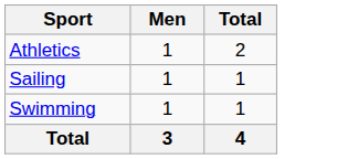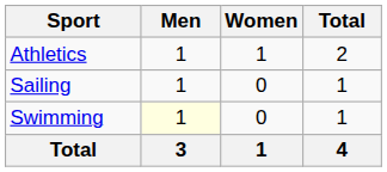 <table class="wikitable sortable" style="text-align:center;">
 <tr>
 <th width=100>Sport</th>
 <th width=55>Men</th>
+<th width=55>Women</th>
 <th width=55>Total</th>
 </tr>
 <tr>
 <td align=left><a href='#'>Athletics</a></td>
+<td>1</td>
 <td>1</td>
 <td>2</td>
 </tr>
 <tr>
 <td align=left><a href='#'>Sailing</a></td>
 <td>1</td>
+<td>0</td>
 <td>1</td>
 </tr>
 <tr>
 <td align=left><a href='#'>Swimming</a></td>
-<td>1</td>
+<td style="background: lightyellow;">1</td>
+<td>0</td>
 <td>1</td>
 </tr>
 <tr>
 <th>Total</th>
 <th>3</th>
+<th>1</th>
 <th>4</th>
 </tr>
 </table>
